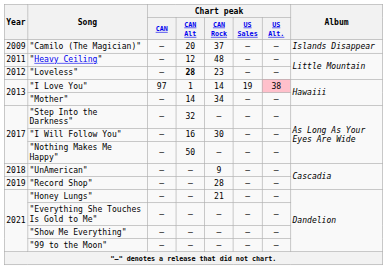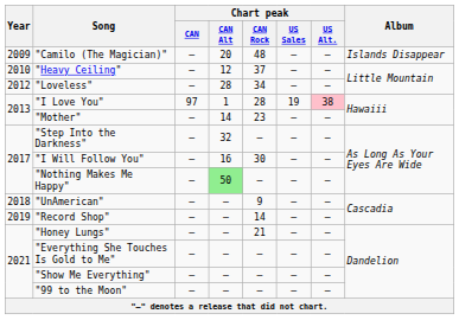 <table class="wikitable">
 <tr>
 <th rowspan="2">Year</th>
 <th rowspan="2">Song</th>
 <th colspan="5">Chart peak</th>
 <th rowspan="2">Album</th>
 </tr>
 <tr>
 <th style="width:40px;"><small><a href='#'>CAN</a><br></small></th>
 <th style="width:40px;"><small><a href='#'>CAN<br>Alt</a><br></small></th>
 <th style="width:40px;"><small><a href='#'>CAN<br>Rock</a><br></small></th>
 <th style="width:40px;"><small><a href='#'>US<br>Sales</a><br></small></th>
 <th style="width:40px;"><small><a href='#'>US<br>Alt.</a><br></small></th>
 </tr>
 <tr>
 <td>2009</td>
 <td>"Camilo (The Magician)"</td>
 <td style="text-align:center;">—</td>
 <td style="text-align:center;">20</td>
-<td style="text-align:center;">37</td>
+<td style="text-align:center;">48</td>
 <td style="text-align:center;">—</td>
 <td style="text-align:center;">—</td>
 <td><em>Islands Disappear</em></td>
 </tr>
 <tr>
-<td>2011</td>
+<td>2010</td>
 <td>"<a href='#'>Heavy Ceiling</a>"</td>
 <td style="text-align:center;">—</td>
 <td style="text-align:center;">12</td>
-<td style="text-align:center;">48</td>
+<td style="text-align:center;">37</td>
 <td style="text-align:center;">—</td>
 <td style="text-align:center;">—</td>
 <td rowspan="2"><em>Little Mountain</em></td>
 </tr>
 <tr>
 <td>2012</td>
 <td>"Loveless"</td>
 <td style="text-align:center;">—</td>
-<td style="text-align:center;"><strong>28</strong></td>
-<td style="text-align:center;">23</td>
+<td style="text-align:center;">28</td>
+<td style="text-align:center;">34</td>
 <td style="text-align:center;">—</td>
 <td style="text-align:center;">—</td>
 </tr>
 <tr>
 <td rowspan="2">2013</td>
 <td>"I Love You"</td>
 <td style="text-align:center;">97</td>
 <td style="text-align:center;">1</td>
-<td style="text-align:center;">14</td>
+<td style="text-align:center;">28</td>
 <td style="text-align:center;">19</td>
 <td style="background: pink; text-align:center;">38</td>
 <td rowspan="2"><em>Hawaiii</em></td>
 </tr>
 <tr>
 <td>"Mother"</td>
 <td style="text-align:center;">—</td>
 <td style="text-align:center;">14</td>
-<td style="text-align:center;">34</td>
+<td style="text-align:center;">23</td>
 <td style="text-align:center;">—</td>
 <td style="text-align:center;">—</td>
 </tr>
 <tr>
 <td rowspan="3">2017</td>
 <td>"Step Into the Darkness"</td>
 <td style="text-align:center;">—</td>
 <td style="text-align:center;">32</td>
 <td style="text-align:center;">—</td>
 <td style="text-align:center;">—</td>
 <td style="text-align:center;">—</td>
 <td rowspan="3"><em>As Long As Your Eyes Are Wide</em></td>
 </tr>
 <tr>
 <td>"I Will Follow You"</td>
 <td style="text-align:center;">—</td>
 <td style="text-align:center;">16</td>
 <td style="text-align:center;">30</td>
 <td style="text-align:center;">—</td>
 <td style="text-align:center;">—</td>
 </tr>
 <tr>
 <td>"Nothing Makes Me Happy"</td>
 <td style="text-align:center;">—</td>
-<td style="text-align:center;">50</td>
+<td style="background: lightgreen; text-align:center;">50</td>
 <td style="text-align:center;">—</td>
 <td style="text-align:center;">—</td>
 <td style="text-align:center;">—</td>
 </tr>
 <tr>
 <td>2018</td>
 <td>"UnAmerican"</td>
 <td style="text-align:center;">—</td>
 <td style="text-align:center;">—</td>
 <td style="text-align:center;">9</td>
 <td style="text-align:center;">—</td>
 <td style="text-align:center;">—</td>
 <td rowspan="2"><em>Cascadia</em></td>
 </tr>
 <tr>
 <td>2019</td>
 <td>"Record Shop"</td>
 <td style="text-align:center;">—</td>
 <td style="text-align:center;">—</td>
-<td style="text-align:center;">28</td>
+<td style="text-align:center;">14</td>
 <td style="text-align:center;">—</td>
 <td style="text-align:center;">—</td>
 </tr>
 <tr>
 <td rowspan="4">2021</td>
 <td>"Honey Lungs"</td>
 <td style="text-align:center;">—</td>
 <td style="text-align:center;">—</td>
 <td style="text-align:center;">21</td>
 <td style="text-align:center;">—</td>
 <td style="text-align:center;">—</td>
 <td rowspan="4"><em>Dandelion</em></td>
 </tr>
 <tr>
 <td>"Everything She Touches Is Gold to Me"</td>
 <td style="text-align:center;">—</td>
 <td style="text-align:center;">—</td>
 <td style="text-align:center;">—</td>
 <td style="text-align:center;">—</td>
 <td style="text-align:center;">—</td>
 </tr>
 <tr>
 <td>"Show Me Everything"</td>
 <td style="text-align:center;">—</td>
 <td style="text-align:center;">—</td>
 <td style="text-align:center;">—</td>
 <td style="text-align:center;">—</td>
 <td style="text-align:center;">—</td>
 </tr>
 <tr>
 <td>"99 to the Moon"</td>
 <td style="text-align:center;">—</td>
 <td style="text-align:center;">—</td>
 <td style="text-align:center;">—</td>
 <td style="text-align:center;">—</td>
 <td style="text-align:center;">—</td>
 </tr>
 <tr>
 <th colspan="10"><small>"—" denotes a release that did not chart.</small></th>
 </tr>
 </table>
